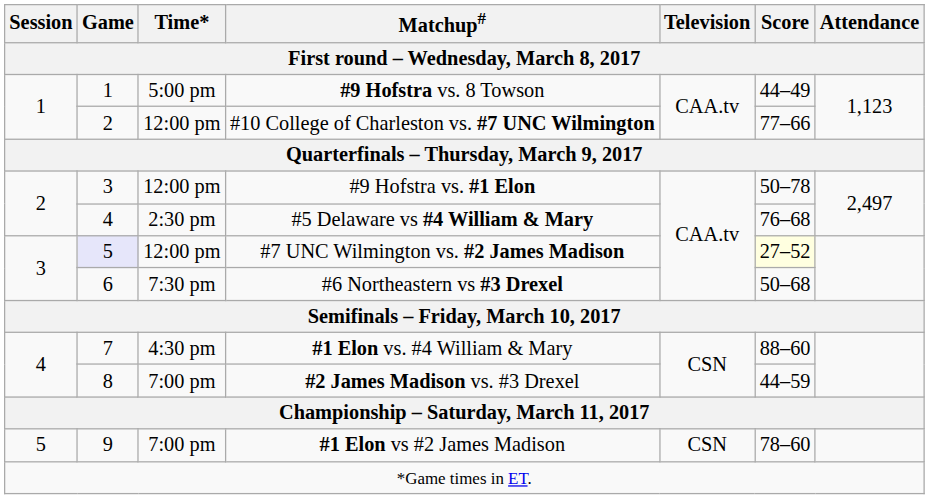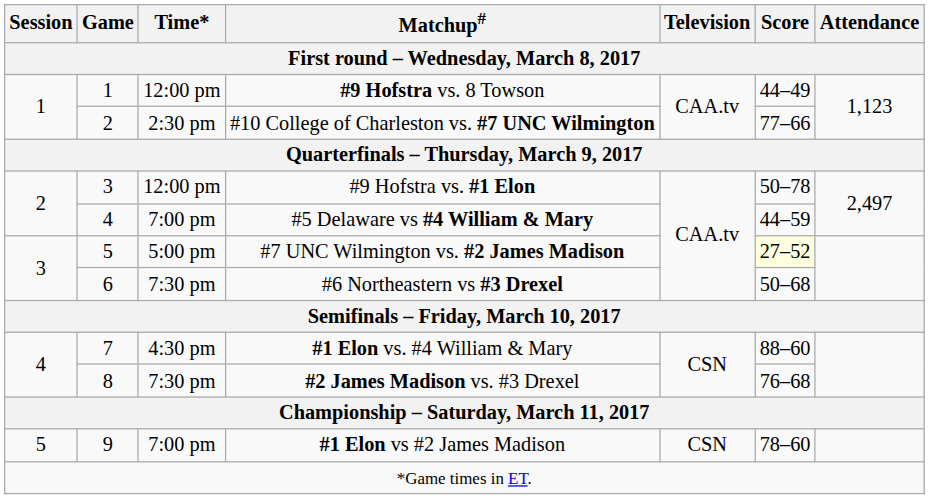 <table class="wikitable" style="text-align:center">
 <tr>
 <th>Session</th>
 <th>Game</th>
 <th>Time*</th>
 <th>Matchup<sup>#</sup></th>
 <th>Television</th>
 <th>Score</th>
 <th>Attendance</th>
 </tr>
 <tr>
 <th colspan=7>First round – Wednesday, March 8, 2017</th>
 </tr>
 <tr>
 <td rowspan=2>1</td>
 <td>1</td>
-<td>5:00 pm</td>
+<td>12:00 pm</td>
 <td><strong>#9 Hofstra</strong> vs. 8 Towson</td>
 <td rowspan=2 style="text-align:center;">CAA.tv</td>
 <td>44–49</td>
 <td rowspan=2 style="text-align:center;">1,123</td>
 </tr>
 <tr>
 <td>2</td>
-<td>12:00 pm</td>
+<td>2:30 pm</td>
 <td>#10 College of Charleston vs. <strong>#7 UNC Wilmington</strong></td>
 <td>77–66</td>
 </tr>
 <tr>
 <th colspan=7>Quarterfinals – Thursday, March 9, 2017</th>
 </tr>
 <tr>
 <td rowspan=2>2</td>
 <td>3</td>
 <td>12:00 pm</td>
 <td>#9 Hofstra vs. <strong>#1 Elon</strong></td>
 <td rowspan=4 style="text-align:center;">CAA.tv</td>
 <td>50–78</td>
 <td rowspan=2 style="text-align:center;">2,497</td>
 </tr>
 <tr>
 <td>4</td>
-<td>2:30 pm</td>
+<td>7:00 pm</td>
 <td>#5 Delaware vs <strong>#4 William & Mary</strong></td>
-<td>76–68</td>
+<td>44–59</td>
 </tr>
 <tr>
 <td rowspan=2>3</td>
-<td style="background: lavender;">5</td>
-<td>12:00 pm</td>
+<td>5</td>
+<td>5:00 pm</td>
 <td>#7 UNC Wilmington vs. <strong>#2 James Madison</strong></td>
 <td style="background: lightyellow;">27–52</td>
 <td rowspan=2></td>
 </tr>
 <tr>
 <td>6</td>
 <td>7:30 pm</td>
 <td>#6 Northeastern vs <strong>#3 Drexel</strong></td>
 <td>50–68</td>
 </tr>
 <tr>
 <th colspan=7>Semifinals – Friday, March 10, 2017</th>
 </tr>
 <tr>
 <td rowspan=2>4</td>
 <td>7</td>
 <td>4:30 pm</td>
 <td><strong>#1 Elon</strong> vs. #4 William & Mary</td>
 <td rowspan=2 style="text-align:center;">CSN</td>
 <td>88–60</td>
 <td rowspan=2></td>
 </tr>
 <tr>
 <td>8</td>
-<td>7:00 pm</td>
+<td>7:30 pm</td>
 <td><strong>#2 James Madison</strong> vs. #3 Drexel</td>
-<td>44–59</td>
+<td>76–68</td>
 </tr>
 <tr>
 <th colspan=7>Championship – Saturday, March 11, 2017</th>
 </tr>
 <tr>
 <td>5</td>
 <td>9</td>
 <td>7:00 pm</td>
 <td><strong>#1 Elon</strong> vs #2 James Madison</td>
 <td rowspan=1 style="text-align:center;">CSN</td>
 <td>78–60</td>
 <td rowspan=1></td>
 </tr>
 <tr>
 <td colspan=7><small>*Game times in <a href='#'>ET</a>.</small></td>
 </tr>
 </table>
